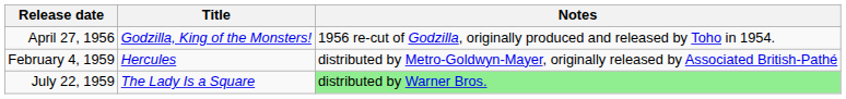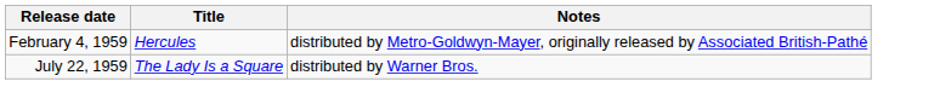 <table class="wikitable sortable">
 <tr>
 <th>Release date</th>
 <th>Title</th>
 <th>Notes</th>
-</tr>
-<tr>
-<td align="right">April 27, 1956</td>
-<td><em><a href='#'>Godzilla, King of the Monsters!</a></em></td>
-<td>1956 re-cut of <em><a href='#'>Godzilla</a></em>, originally produced and released by <a href='#'>Toho</a> in 1954.</td>
 </tr>
 <tr>
 <td align="right">February 4, 1959</td>
 <td><em><a href='#'>Hercules</a></em></td>
 <td>distributed by <a href='#'>Metro-Goldwyn-Mayer</a>, originally released by <a href='#'>Associated British-Pathé</a></td>
 </tr>
 <tr>
 <td align="right">July 22, 1959</td>
 <td><em><a href='#'>The Lady Is a Square</a></em></td>
-<td style="background: lightgreen;">distributed by <a href='#'>Warner Bros.</a></td>
+<td>distributed by <a href='#'>Warner Bros.</a></td>
 </tr>
 </table>
